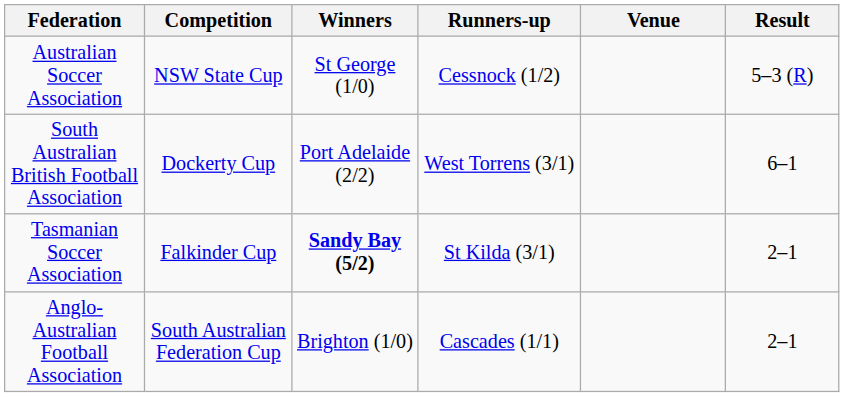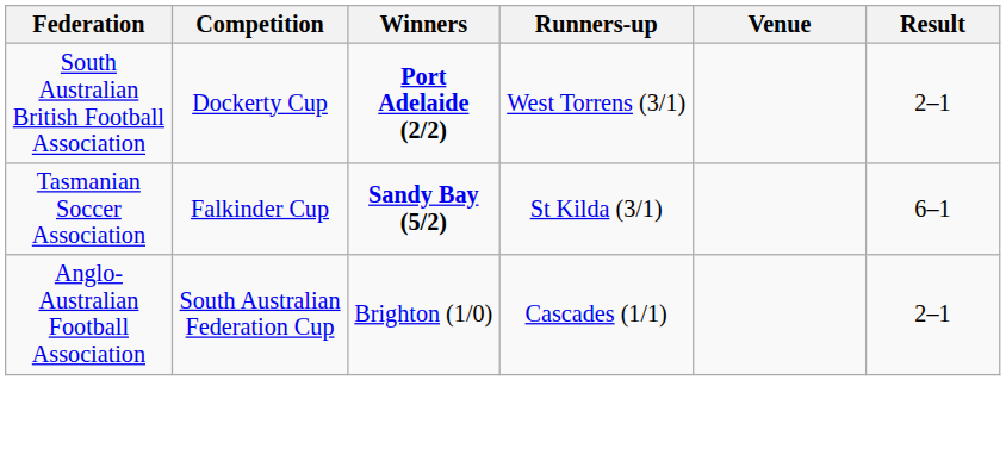 <table class="wikitable" width="75%">
 <tr>
 <th style="width:10em">Federation</th>
 <th style="width:10em">Competition</th>
 <th style="width:10em">Winners</th>
 <th style="width:15em">Runners-up</th>
 <th style="width:15em">Venue</th>
 <th style="width:10em">Result</th>
 </tr>
 <tr>
-<td align="center"><a href='#'>Australian Soccer Association</a></td>
-<td align="center"><a href='#'>NSW State Cup</a></td>
-<td align="center"><a href='#'>St George</a> (1/0)</td>
-<td align="center"><a href='#'>Cessnock</a> (1/2)</td>
-<td align="center"></td>
-<td align="center">5–3 (<a href='#'>R</a>)</td>
-</tr>
-<tr>
 <td align="center"><a href='#'>South Australian British Football Association</a></td>
 <td align="center"><a href='#'>Dockerty Cup</a></td>
-<td align="center"><a href='#'>Port Adelaide</a> (2/2)</td>
+<td align="center"><strong><a href='#'>Port Adelaide</a> (2/2)</strong></td>
 <td align="center"><a href='#'>West Torrens</a> (3/1)</td>
 <td align="center"></td>
-<td align="center">6–1</td>
+<td align="center">2–1</td>
 </tr>
 <tr>
 <td align="center"><a href='#'>Tasmanian Soccer Association</a></td>
 <td align="center"><a href='#'>Falkinder Cup</a></td>
 <td align="center"><strong><a href='#'>Sandy Bay</a> (5/2)</strong></td>
 <td align="center"><a href='#'>St Kilda</a> (3/1)</td>
 <td align="center"></td>
-<td align="center">2–1</td>
+<td align="center">6–1</td>
 </tr>
 <tr>
 <td align="center"><a href='#'>Anglo-Australian Football Association</a></td>
 <td align="center"><a href='#'>South Australian Federation Cup</a></td>
 <td align="center"><a href='#'>Brighton</a> (1/0)</td>
 <td align="center"><a href='#'>Cascades</a> (1/1)</td>
 <td align="center"></td>
 <td align="center">2–1</td>
 </tr>
 </table>
